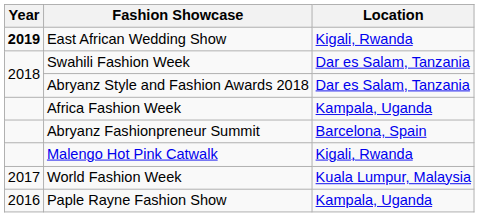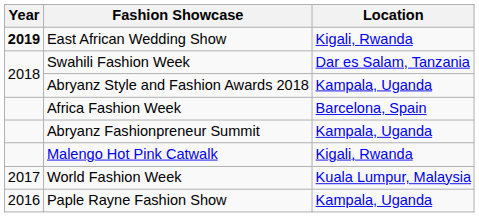 <table class="wikitable">
 <tr>
 <th>Year</th>
 <th>Fashion Showcase</th>
 <th>Location</th>
 </tr>
 <tr>
 <td><strong>2019</strong></td>
 <td>East African Wedding Show</td>
 <td><a href='#'>Kigali, Rwanda</a></td>
 </tr>
 <tr>
 <td rowspan="2">2018</td>
 <td>Swahili Fashion Week</td>
 <td><a href='#'>Dar es Salam, Tanzania</a></td>
 </tr>
 <tr>
 <td>Abryanz Style and Fashion Awards 2018</td>
-<td><a href='#'>Dar es Salam, Tanzania</a></td>
+<td><a href='#'>Kampala, Uganda</a></td>
 </tr>
 <tr>
 <td></td>
 <td>Africa Fashion Week</td>
-<td><a href='#'>Kampala, Uganda</a></td>
+<td><a href='#'>Barcelona, Spain</a></td>
 </tr>
 <tr>
 <td></td>
 <td>Abryanz Fashionpreneur Summit</td>
-<td><a href='#'>Barcelona, Spain</a></td>
+<td><a href='#'>Kampala, Uganda</a></td>
 </tr>
 <tr>
 <td></td>
 <td><a href='#'>Malengo Hot Pink Catwalk</a></td>
 <td><a href='#'>Kigali, Rwanda</a></td>
 </tr>
 <tr>
 <td>2017</td>
 <td>World Fashion Week</td>
 <td><a href='#'>Kuala Lumpur, Malaysia</a></td>
 </tr>
 <tr>
 <td>2016</td>
 <td>Paple Rayne Fashion Show</td>
 <td><a href='#'>Kampala, Uganda</a></td>
 </tr>
 </table>
